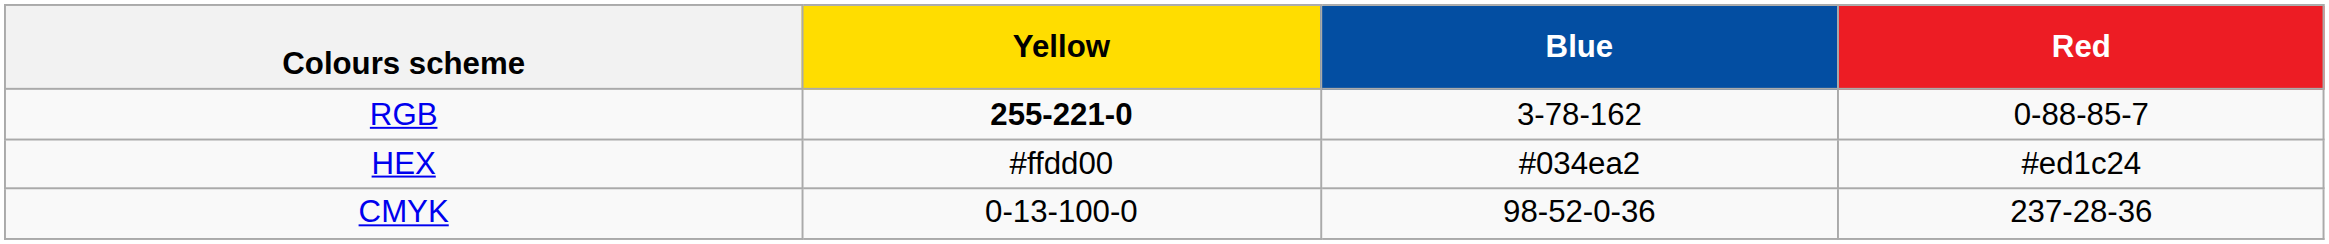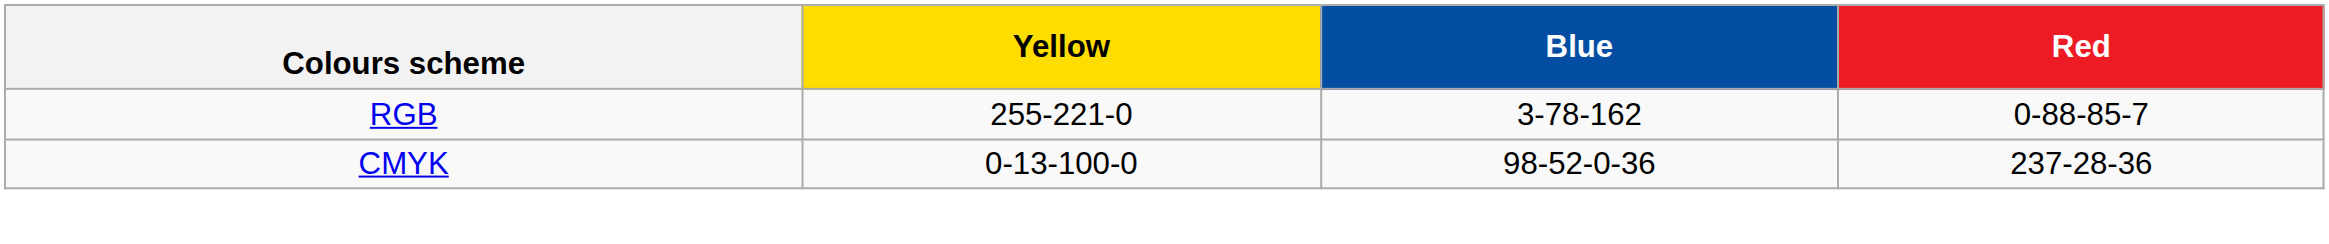 <table class=wikitable width=60% style="text-align:center;">
 <tr>
 <th><br>Colours scheme</th>
 <th style="background:#ffdd00">Yellow</th>
 <th style="background:#034ea2; color:#FFFFFF"><span>Blue</span></th>
 <th style="background:#ed1c24; color:#FFFFFF"><span>Red</span></th>
 </tr>
 <tr>
 <td><a href='#'>RGB</a></td>
-<td><strong>255-221-0</strong></td>
+<td>255-221-0</td>
 <td>3-78-162</td>
 <td>0-88-85-7</td>
-</tr>
-<tr>
-<td><a href='#'>HEX</a></td>
-<td>#ffdd00</td>
-<td>#034ea2</td>
-<td>#ed1c24</td>
 </tr>
 <tr>
 <td><a href='#'>CMYK</a></td>
 <td>0-13-100-0</td>
 <td>98-52-0-36</td>
 <td>237-28-36</td>
 </tr>
 </table>
